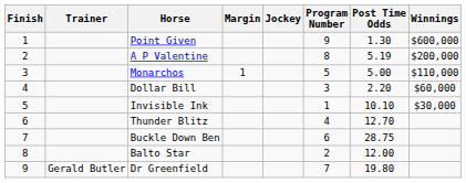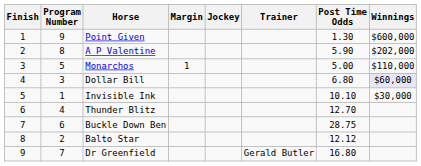 <table class="wikitable sortable">
 <tr>
 <th>Finish</th>
-<th>Trainer</th>
+<th>Program<br>Number</th>
 <th>Horse</th>
 <th>Margin</th>
 <th>Jockey</th>
-<th>Program<br>Number</th>
+<th>Trainer</th>
 <th>Post Time<br>Odds</th>
 <th>Winnings</th>
 </tr>
 <tr>
 <td align=center>1</td>
-<td></td>
+<td align=center>9</td>
 <td><a href='#'>Point Given</a></td>
 <td align=center></td>
 <td></td>
-<td align=center>9</td>
+<td></td>
 <td align=center>1.30</td>
 <td align=center>$600,000</td>
 </tr>
 <tr>
 <td align=center>2</td>
-<td></td>
+<td align=center>8</td>
 <td><a href='#'>A P Valentine</a></td>
 <td align=center></td>
 <td></td>
-<td align=center>8</td>
-<td align=center>5.19</td>
-<td align=center>$200,000</td>
+<td></td>
+<td align=center>5.90</td>
+<td align=center>$202,000</td>
 </tr>
 <tr>
 <td align=center>3</td>
-<td></td>
+<td align=center>5</td>
 <td><a href='#'>Monarchos</a></td>
 <td align=center>1</td>
 <td></td>
-<td align=center>5</td>
+<td></td>
 <td align=center>5.00</td>
 <td align=center>$110,000</td>
 </tr>
 <tr>
 <td align=center>4</td>
-<td></td>
+<td align=center>3</td>
 <td>Dollar Bill</td>
 <td align=center></td>
 <td></td>
-<td align=center>3</td>
-<td align=center>2.20</td>
-<td align=center>$60,000</td>
+<td></td>
+<td align=center>6.80</td>
+<td align=center style="background: lavender;">$60,000</td>
 </tr>
 <tr>
 <td align=center>5</td>
-<td></td>
+<td align=center>1</td>
 <td>Invisible Ink</td>
 <td align=center></td>
 <td></td>
-<td align=center>1</td>
+<td></td>
 <td align=center>10.10</td>
 <td align=center>$30,000</td>
 </tr>
 <tr>
 <td align=center>6</td>
-<td></td>
+<td align=center>4</td>
 <td>Thunder Blitz</td>
 <td align=center></td>
 <td></td>
-<td align=center>4</td>
+<td></td>
 <td align=center>12.70</td>
 <td align=center></td>
 </tr>
 <tr>
 <td align=center>7</td>
-<td></td>
+<td align=center>6</td>
 <td>Buckle Down Ben</td>
 <td align=center></td>
 <td></td>
-<td align=center>6</td>
+<td></td>
 <td align=center>28.75</td>
 <td align=center></td>
 </tr>
 <tr>
 <td align=center>8</td>
-<td></td>
+<td align=center>2</td>
 <td>Balto Star</td>
 <td align=center></td>
 <td></td>
-<td align=center>2</td>
-<td align=center>12.00</td>
+<td></td>
+<td align=center>12.12</td>
 <td align=center></td>
 </tr>
 <tr>
 <td align=center>9</td>
-<td>Gerald Butler</td>
+<td align=center>7</td>
 <td>Dr Greenfield</td>
 <td align=center></td>
 <td></td>
-<td align=center>7</td>
-<td align=center>19.80</td>
+<td>Gerald Butler</td>
+<td align=center>16.80</td>
 <td align=center></td>
 </tr>
 </table>
